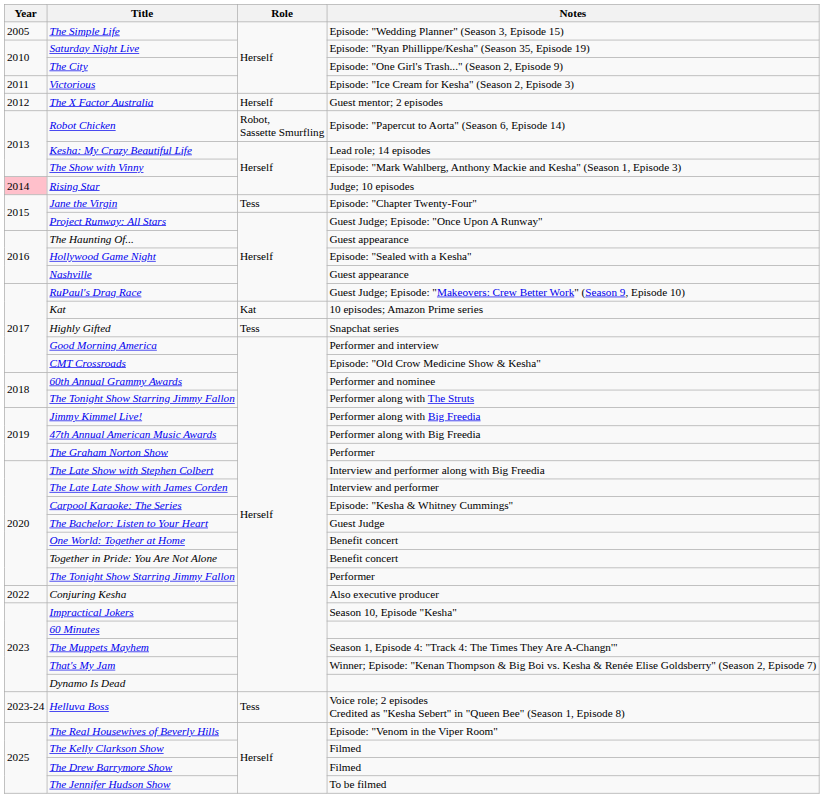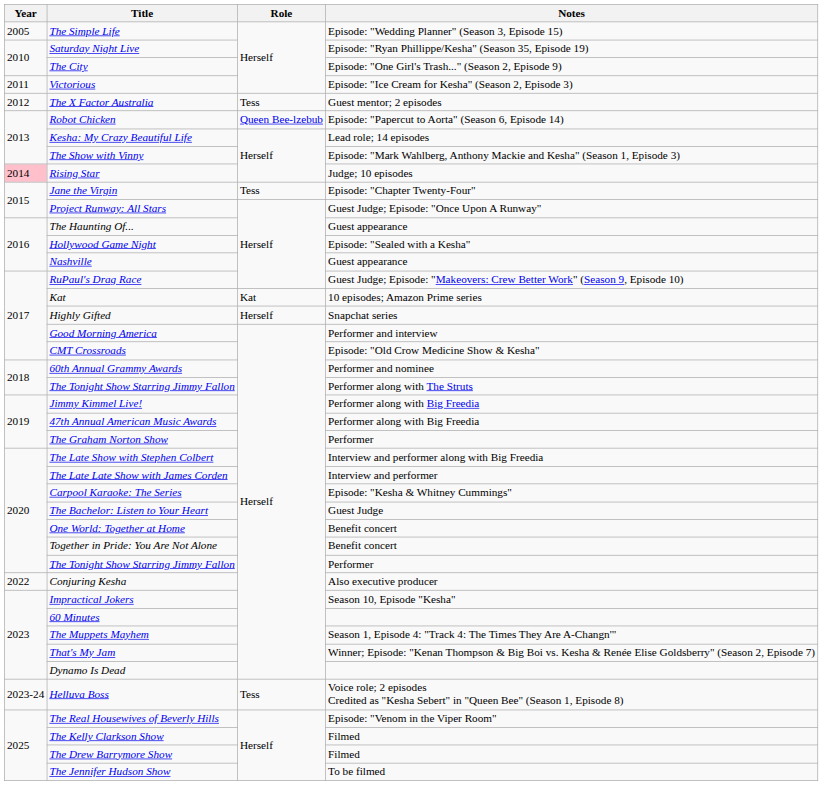 <table class="wikitable sortable">
 <tr>
 <th>Year</th>
 <th>Title</th>
 <th>Role</th>
 <th class="unsortable">Notes</th>
 </tr>
 <tr>
 <td>2005</td>
 <td><em><a href='#'>The Simple Life</a></em></td>
 <td rowspan="4">Herself</td>
 <td>Episode: "Wedding Planner" (Season 3, Episode 15)</td>
 </tr>
 <tr>
 <td rowspan="2">2010</td>
 <td><em><a href='#'>Saturday Night Live</a></em></td>
 <td>Episode: "Ryan Phillippe/Kesha" (Season 35, Episode 19)</td>
 </tr>
 <tr>
 <td><em><a href='#'>The City</a></em></td>
 <td>Episode: "One Girl's Trash..." (Season 2, Episode 9)</td>
 </tr>
 <tr>
 <td>2011</td>
 <td><em><a href='#'>Victorious</a></em></td>
 <td>Episode: "Ice Cream for Kesha" (Season 2, Episode 3)</td>
 </tr>
 <tr>
 <td>2012</td>
 <td><em><a href='#'>The X Factor Australia</a></em></td>
-<td>Herself</td>
+<td>Tess </td>
 <td>Guest mentor; 2 episodes</td>
 </tr>
 <tr>
 <td rowspan="3">2013</td>
 <td><em><a href='#'>Robot Chicken</a></em></td>
-<td>Robot, <br> Sassette Smurfling</td>
+<td><a href='#'>Queen Bee-lzebub</a></td>
 <td>Episode: "Papercut to Aorta" (Season 6, Episode 14)</td>
 </tr>
 <tr>
 <td><em><a href='#'>Kesha: My Crazy Beautiful Life</a></em></td>
 <td rowspan="3">Herself</td>
 <td>Lead role; 14 episodes</td>
 </tr>
 <tr>
 <td><em><a href='#'>The Show with Vinny</a></em></td>
 <td>Episode: "Mark Wahlberg, Anthony Mackie and Kesha" (Season 1, Episode 3)</td>
 </tr>
 <tr>
 <td style="background: pink;">2014</td>
 <td><em><a href='#'>Rising Star</a></em></td>
 <td>Judge; 10 episodes</td>
 </tr>
 <tr>
 <td rowspan="2">2015</td>
 <td><em><a href='#'>Jane the Virgin</a></em></td>
 <td>Tess </td>
 <td>Episode: "Chapter Twenty-Four"</td>
 </tr>
 <tr>
 <td><em><a href='#'>Project Runway: All Stars</a></em></td>
 <td rowspan="5">Herself</td>
 <td>Guest Judge; Episode: "Once Upon A Runway"</td>
 </tr>
 <tr>
 <td rowspan="3">2016</td>
 <td><em>The Haunting Of...</em></td>
 <td>Guest appearance</td>
 </tr>
 <tr>
 <td><em><a href='#'>Hollywood Game Night</a></em></td>
 <td>Episode: "Sealed with a Kesha"</td>
 </tr>
 <tr>
 <td><em><a href='#'>Nashville</a></em></td>
 <td>Guest appearance</td>
 </tr>
 <tr>
 <td rowspan="5">2017</td>
 <td><em><a href='#'>RuPaul's Drag Race</a></em></td>
 <td>Guest Judge; Episode: "<a href='#'>Makeovers: Crew Better Work</a>" (<a href='#'>Season 9</a>, Episode 10)</td>
 </tr>
 <tr>
 <td><em>Kat</em></td>
 <td>Kat </td>
 <td>10 episodes; Amazon Prime series</td>
 </tr>
 <tr>
 <td><em>Highly Gifted</em></td>
-<td>Tess </td>
+<td>Herself</td>
 <td>Snapchat series</td>
 </tr>
 <tr>
 <td><em><a href='#'>Good Morning America</a></em></td>
 <td rowspan="20">Herself</td>
 <td>Performer and interview</td>
 </tr>
 <tr>
 <td><em><a href='#'>CMT Crossroads</a></em></td>
 <td>Episode: "Old Crow Medicine Show & Kesha"</td>
 </tr>
 <tr>
 <td rowspan="2">2018</td>
 <td><em><a href='#'>60th Annual Grammy Awards</a></em></td>
 <td>Performer and nominee</td>
 </tr>
 <tr>
 <td><em><a href='#'>The Tonight Show Starring Jimmy Fallon</a></em></td>
 <td>Performer along with <a href='#'>The Struts</a></td>
 </tr>
 <tr>
 <td rowspan="3">2019</td>
 <td><em><a href='#'>Jimmy Kimmel Live!</a></em></td>
 <td>Performer along with <a href='#'>Big Freedia</a></td>
 </tr>
 <tr>
 <td><em><a href='#'>47th Annual American Music Awards</a></em></td>
 <td>Performer along with Big Freedia</td>
 </tr>
 <tr>
 <td><em><a href='#'>The Graham Norton Show</a></em></td>
 <td>Performer</td>
 </tr>
 <tr>
 <td rowspan="7">2020</td>
 <td><em><a href='#'>The Late Show with Stephen Colbert</a></em></td>
 <td>Interview and performer along with Big Freedia</td>
 </tr>
 <tr>
 <td><em><a href='#'>The Late Late Show with James Corden</a></em></td>
 <td>Interview and performer</td>
 </tr>
 <tr>
 <td><em><a href='#'>Carpool Karaoke: The Series</a></em></td>
 <td>Episode: "Kesha & Whitney Cummings"</td>
 </tr>
 <tr>
 <td><em><a href='#'>The Bachelor: Listen to Your Heart</a></em></td>
 <td>Guest Judge</td>
 </tr>
 <tr>
 <td><em><a href='#'>One World: Together at Home</a></em></td>
 <td>Benefit concert</td>
 </tr>
 <tr>
 <td><em>Together in Pride: You Are Not Alone</em></td>
 <td>Benefit concert</td>
 </tr>
 <tr>
 <td><em><a href='#'>The Tonight Show Starring Jimmy Fallon</a></em></td>
 <td>Performer</td>
 </tr>
 <tr>
 <td>2022</td>
 <td><em>Conjuring Kesha</em></td>
 <td>Also executive producer</td>
 </tr>
 <tr>
 <td rowspan="5">2023</td>
 <td><em><a href='#'>Impractical Jokers</a></em></td>
 <td>Season 10, Episode "Kesha"</td>
 </tr>
 <tr>
 <td><em><a href='#'>60 Minutes</a></em></td>
 <td></td>
 </tr>
 <tr>
 <td><em><a href='#'>The Muppets Mayhem</a></em></td>
 <td>Season 1, Episode 4: "Track 4: The Times They Are A-Changn'"</td>
 </tr>
 <tr>
 <td><em><a href='#'>That's My Jam</a></em></td>
 <td>Winner; Episode: "Kenan Thompson & Big Boi vs. Kesha & Renée Elise Goldsberry" (Season 2, Episode 7)</td>
 </tr>
 <tr>
 <td><em>Dynamo Is Dead</em></td>
 <td></td>
 </tr>
 <tr>
 <td>2023-24</td>
 <td><em><a href='#'>Helluva Boss</a></em></td>
 <td>Tess </td>
 <td>Voice role; 2 episodes<br>Credited as "Kesha Sebert" in "Queen Bee" (Season 1, Episode 8)</td>
 </tr>
 <tr>
 <td rowspan="4">2025</td>
 <td><em><a href='#'>The Real Housewives of Beverly Hills</a></em></td>
 <td rowspan="4">Herself</td>
 <td>Episode: "Venom in the Viper Room"</td>
 </tr>
 <tr>
 <td><em><a href='#'>The Kelly Clarkson Show</a></em></td>
 <td>Filmed</td>
 </tr>
 <tr>
 <td><em><a href='#'>The Drew Barrymore Show</a></em></td>
 <td>Filmed</td>
 </tr>
 <tr>
 <td><em><a href='#'>The Jennifer Hudson Show</a></em></td>
 <td>To be filmed</td>
 </tr>
 </table>
